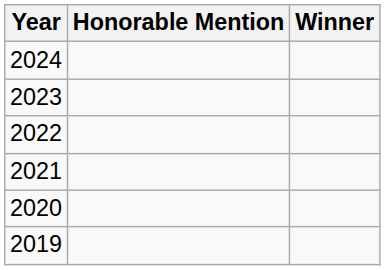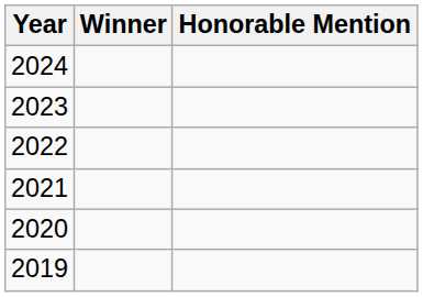 <table class="wikitable">
 <tr>
 <th>Year</th>
+<th>Winner</th>
 <th>Honorable Mention</th>
-<th>Winner</th>
 </tr>
 <tr>
 <td>2024</td>
 <td></td>
 <td></td>
 </tr>
 <tr>
 <td>2023</td>
 <td></td>
 <td></td>
 </tr>
 <tr>
 <td>2022</td>
 <td></td>
 <td></td>
 </tr>
 <tr>
 <td>2021</td>
 <td></td>
 <td></td>
 </tr>
 <tr>
 <td>2020</td>
 <td></td>
 <td></td>
 </tr>
 <tr>
 <td>2019</td>
 <td></td>
 <td></td>
 </tr>
 </table>
